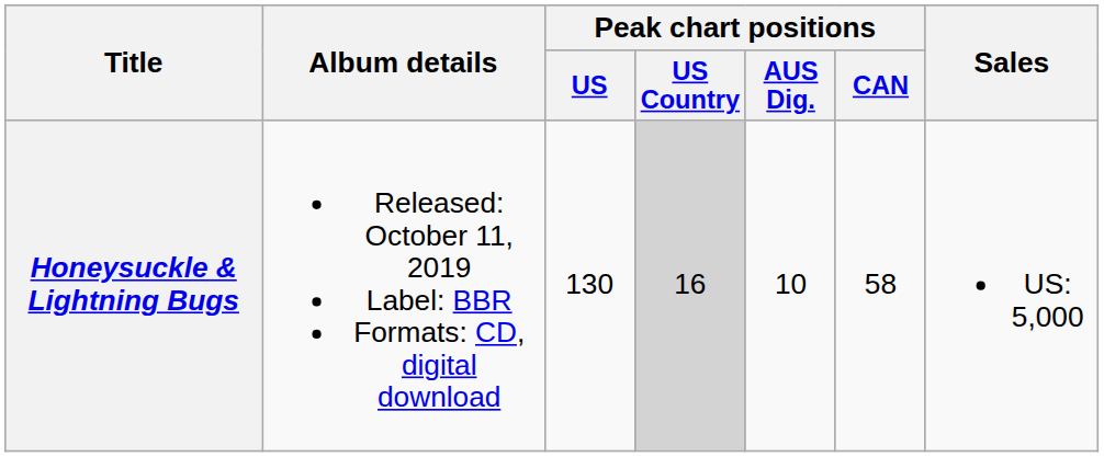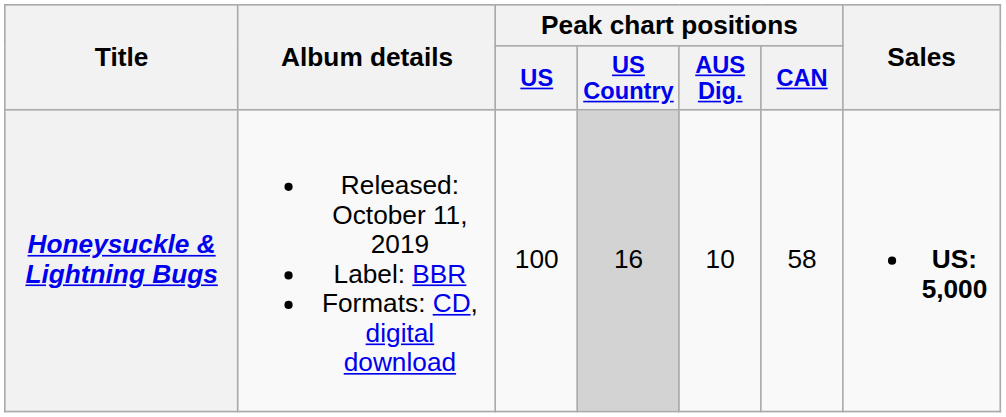 <table class="wikitable plainrowheaders" style="text-align:center;">
 <tr>
 <th scope="col" rowspan="2">Title</th>
 <th scope="col" rowspan="2">Album details</th>
 <th scope="col" colspan="4">Peak chart positions</th>
 <th scope="col" rowspan="2">Sales</th>
 </tr>
 <tr>
 <th scope="col" style="width:3em;font-size:90%;"><a href='#'>US</a><br></th>
 <th scope="col" style="width:3em;font-size:90%;"><a href='#'>US Country</a><br></th>
 <th scope="col" style="width:3em;font-size:90%;"><a href='#'>AUS<br>Dig.</a><br></th>
 <th scope="col" style="width:3em;font-size:90%;"><a href='#'>CAN</a><br></th>
 </tr>
 <tr>
 <th scope="row"><em><a href='#'>Honeysuckle & Lightning Bugs</a></em></th>
 <td><br><ul><li>Released: October 11, 2019</li><li>Label: <a href='#'>BBR</a></li><li>Formats: <a href='#'>CD</a>, <a href='#'>digital download</a></li></ul></td>
-<td>130</td>
+<td>100</td>
 <td style="background: lightgrey;">16</td>
 <td>10</td>
 <td>58</td>
-<td><br><ul><li>US: 5,000</li></ul></td>
+<td><strong><br><ul><li>US: 5,000</li></ul></strong></td>
 </tr>
 </table>
